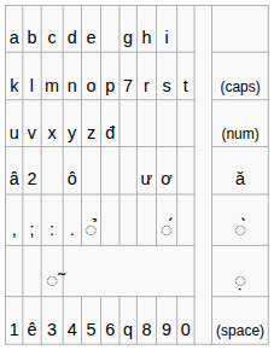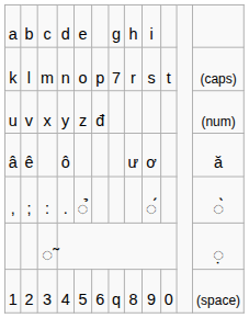 <table class=wikitable>
 <tr align=center>
 <td> <br> a</td>
 <td> <br> b</td>
 <td> <br> c</td>
 <td> <br> d</td>
 <td> <br> e</td>
 <td></td>
 <td> <br> g</td>
 <td> <br> h</td>
 <td> <br> i</td>
 <td></td>
 <td rowspan=7>  </td>
 <td></td>
 </tr>
 <tr align=center>
 <td> <br> k</td>
 <td> <br> l</td>
 <td> <br> m</td>
 <td> <br> n</td>
 <td> <br> o</td>
 <td> <br> p</td>
 <td> <br> 7</td>
 <td> <br> r</td>
 <td> <br> s</td>
 <td> <br> t</td>
 <td> <br> <small>(caps)</small></td>
 </tr>
 <tr align=center>
 <td> <br> u</td>
 <td> <br> v</td>
 <td> <br> x</td>
 <td> <br> y</td>
 <td> <br> z</td>
 <td> <br> đ</td>
 <td></td>
 <td></td>
 <td></td>
 <td></td>
 <td> <br> <small>(num)</small></td>
 </tr>
 <tr align=center>
 <td> <br> â</td>
-<td> <br> 2</td>
+<td> <br> ê</td>
 <td></td>
 <td> <br> ô</td>
 <td></td>
 <td></td>
 <td></td>
 <td> <br> ư</td>
 <td> <br> ơ</td>
 <td></td>
 <td> <br> ă</td>
 </tr>
 <tr align=center>
 <td> <br> ,</td>
 <td> <br> ;</td>
 <td> <br> :</td>
 <td> <br> .</td>
 <td> <br> <big>◌̉</big></td>
 <td> <br>  </td>
 <td> <br>  </td>
 <td> <br>  </td>
 <td> <br> <big>◌́</big></td>
 <td> <br>  </td>
 <td> <br> <big>◌̀</big></td>
 </tr>
 <tr align=center>
 <td> <br>  </td>
 <td></td>
 <td> <br> <big>◌̃</big></td>
 <td colspan=7></td>
 <td> <br> <big>◌̣</big></td>
 </tr>
 <tr align=center>
 <td> <br> 1</td>
-<td> <br> ê</td>
+<td> <br> 2</td>
 <td> <br> 3</td>
 <td> <br> 4</td>
 <td> <br> 5</td>
 <td> <br> 6</td>
 <td> <br> q</td>
 <td> <br> 8</td>
 <td> <br> 9</td>
 <td> <br> 0</td>
 <td> <br> <small>(space)</small></td>
 </tr>
 </table>
